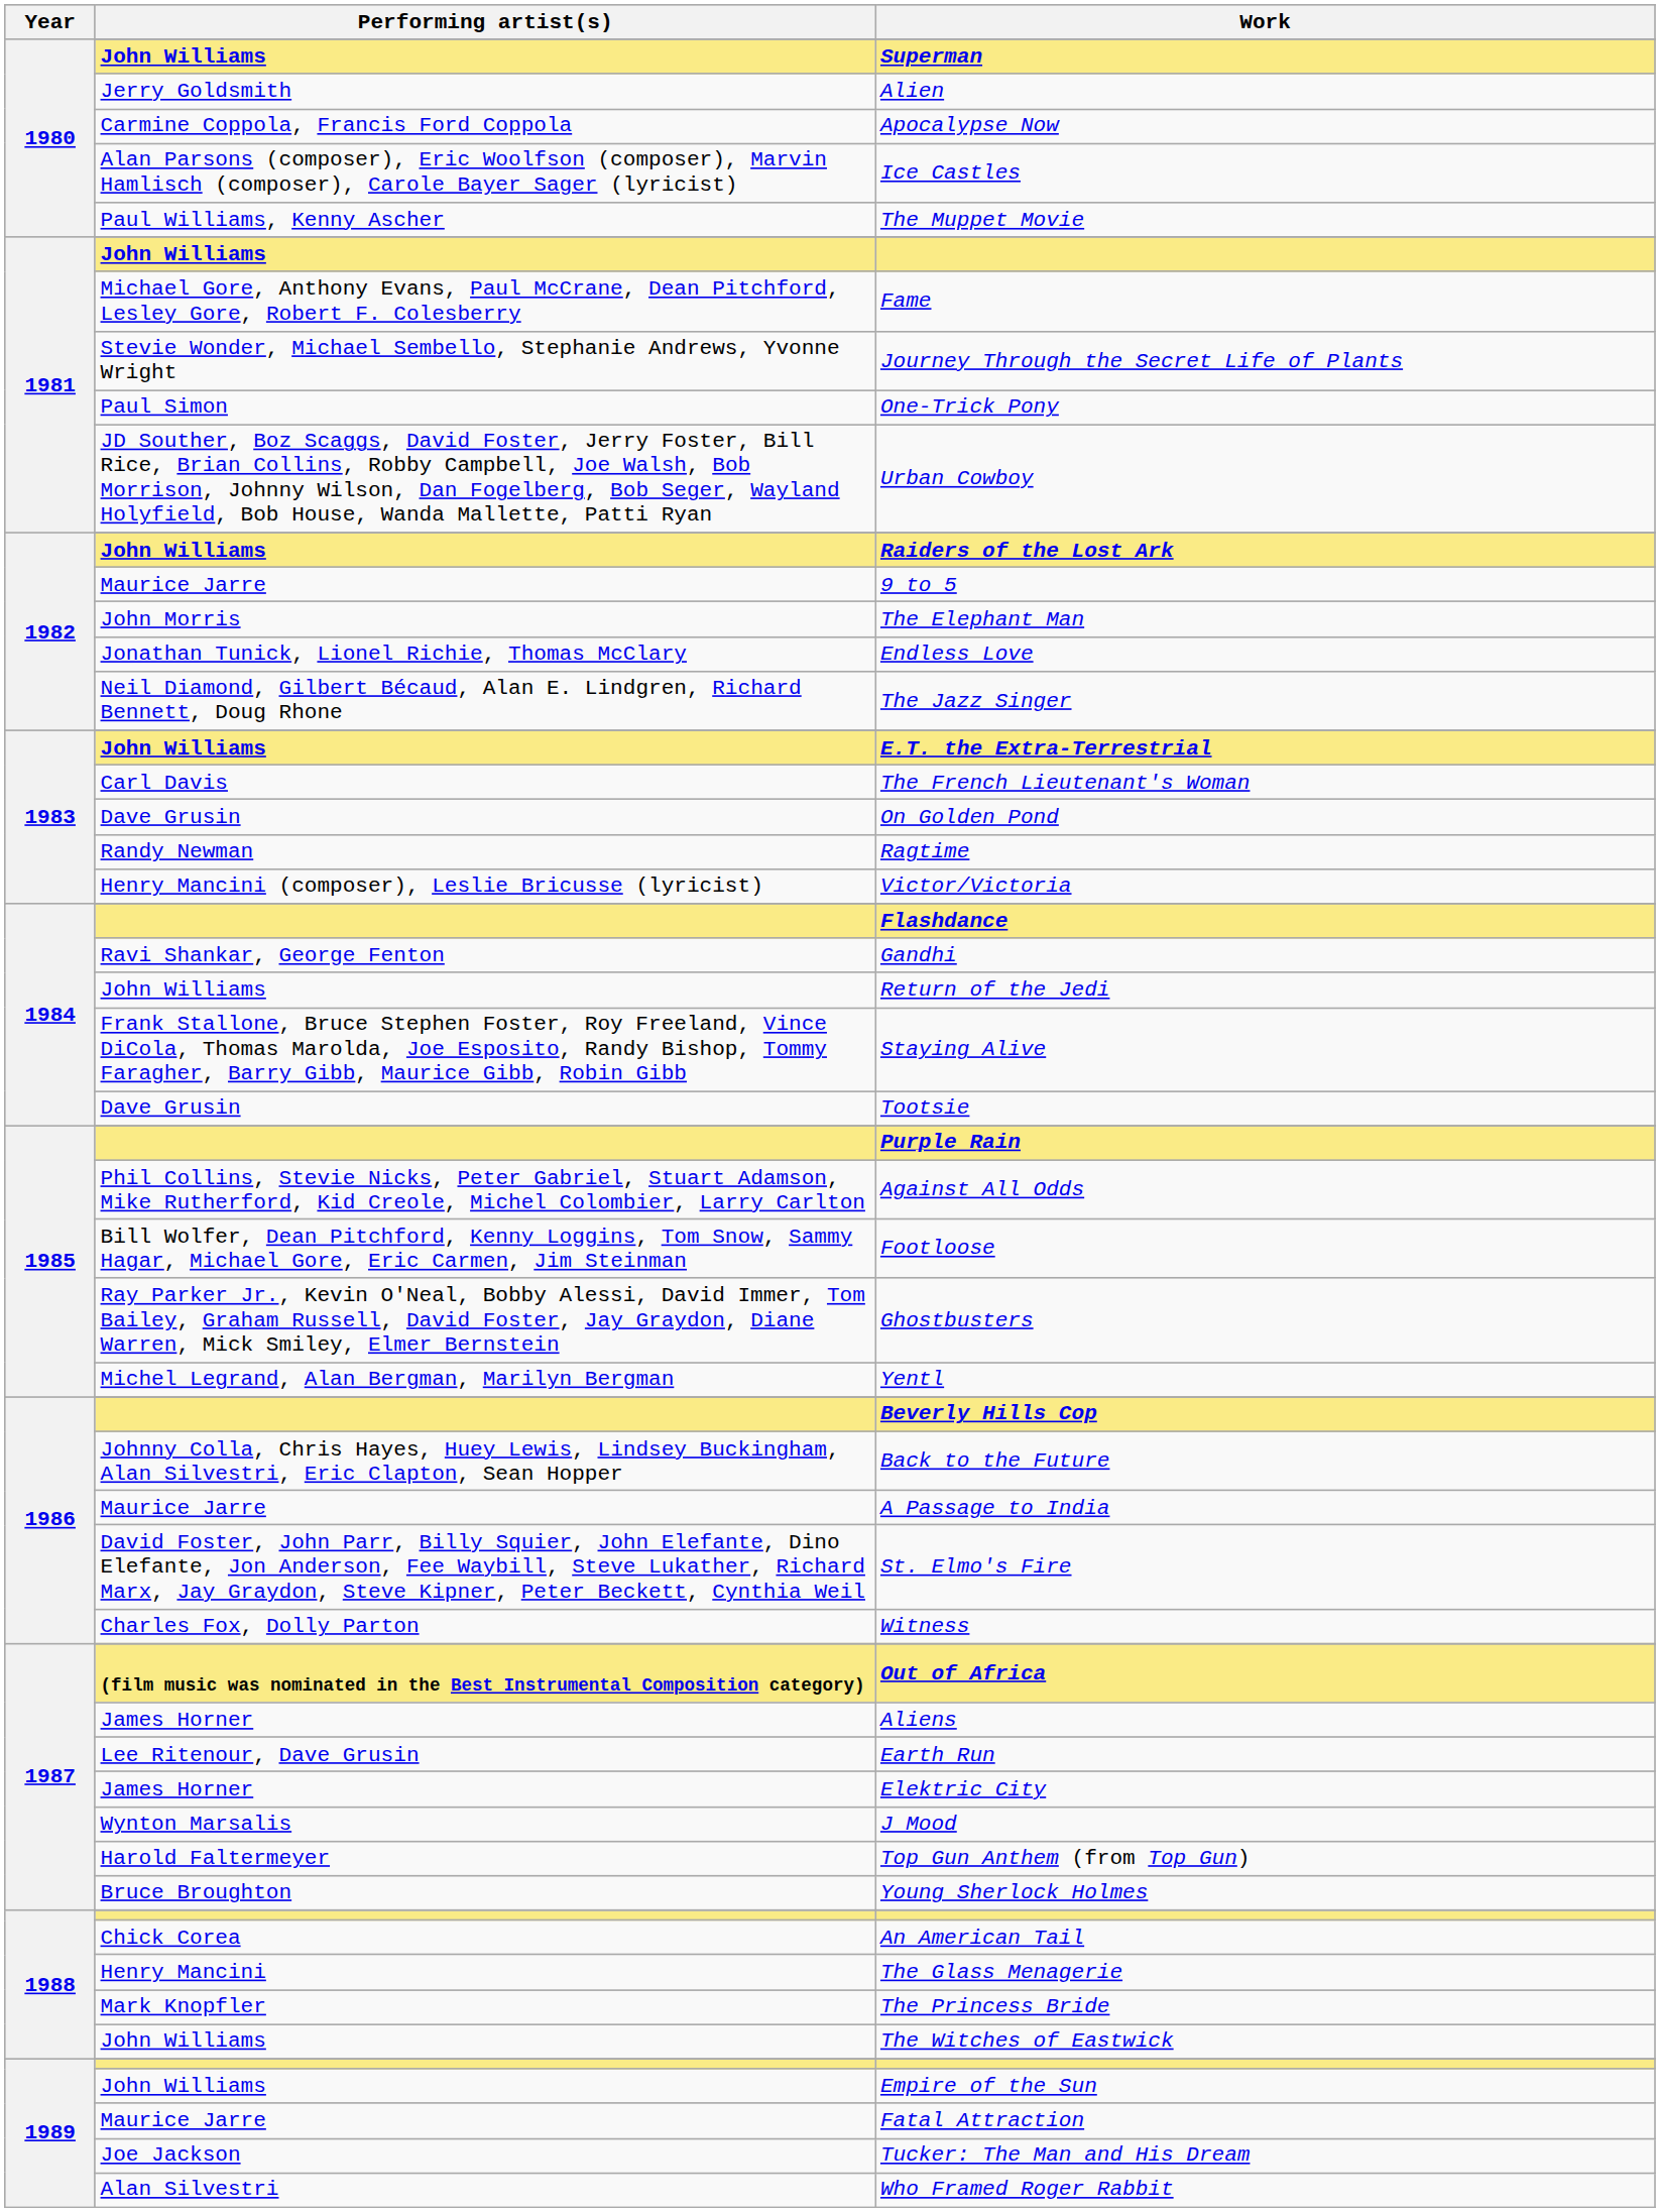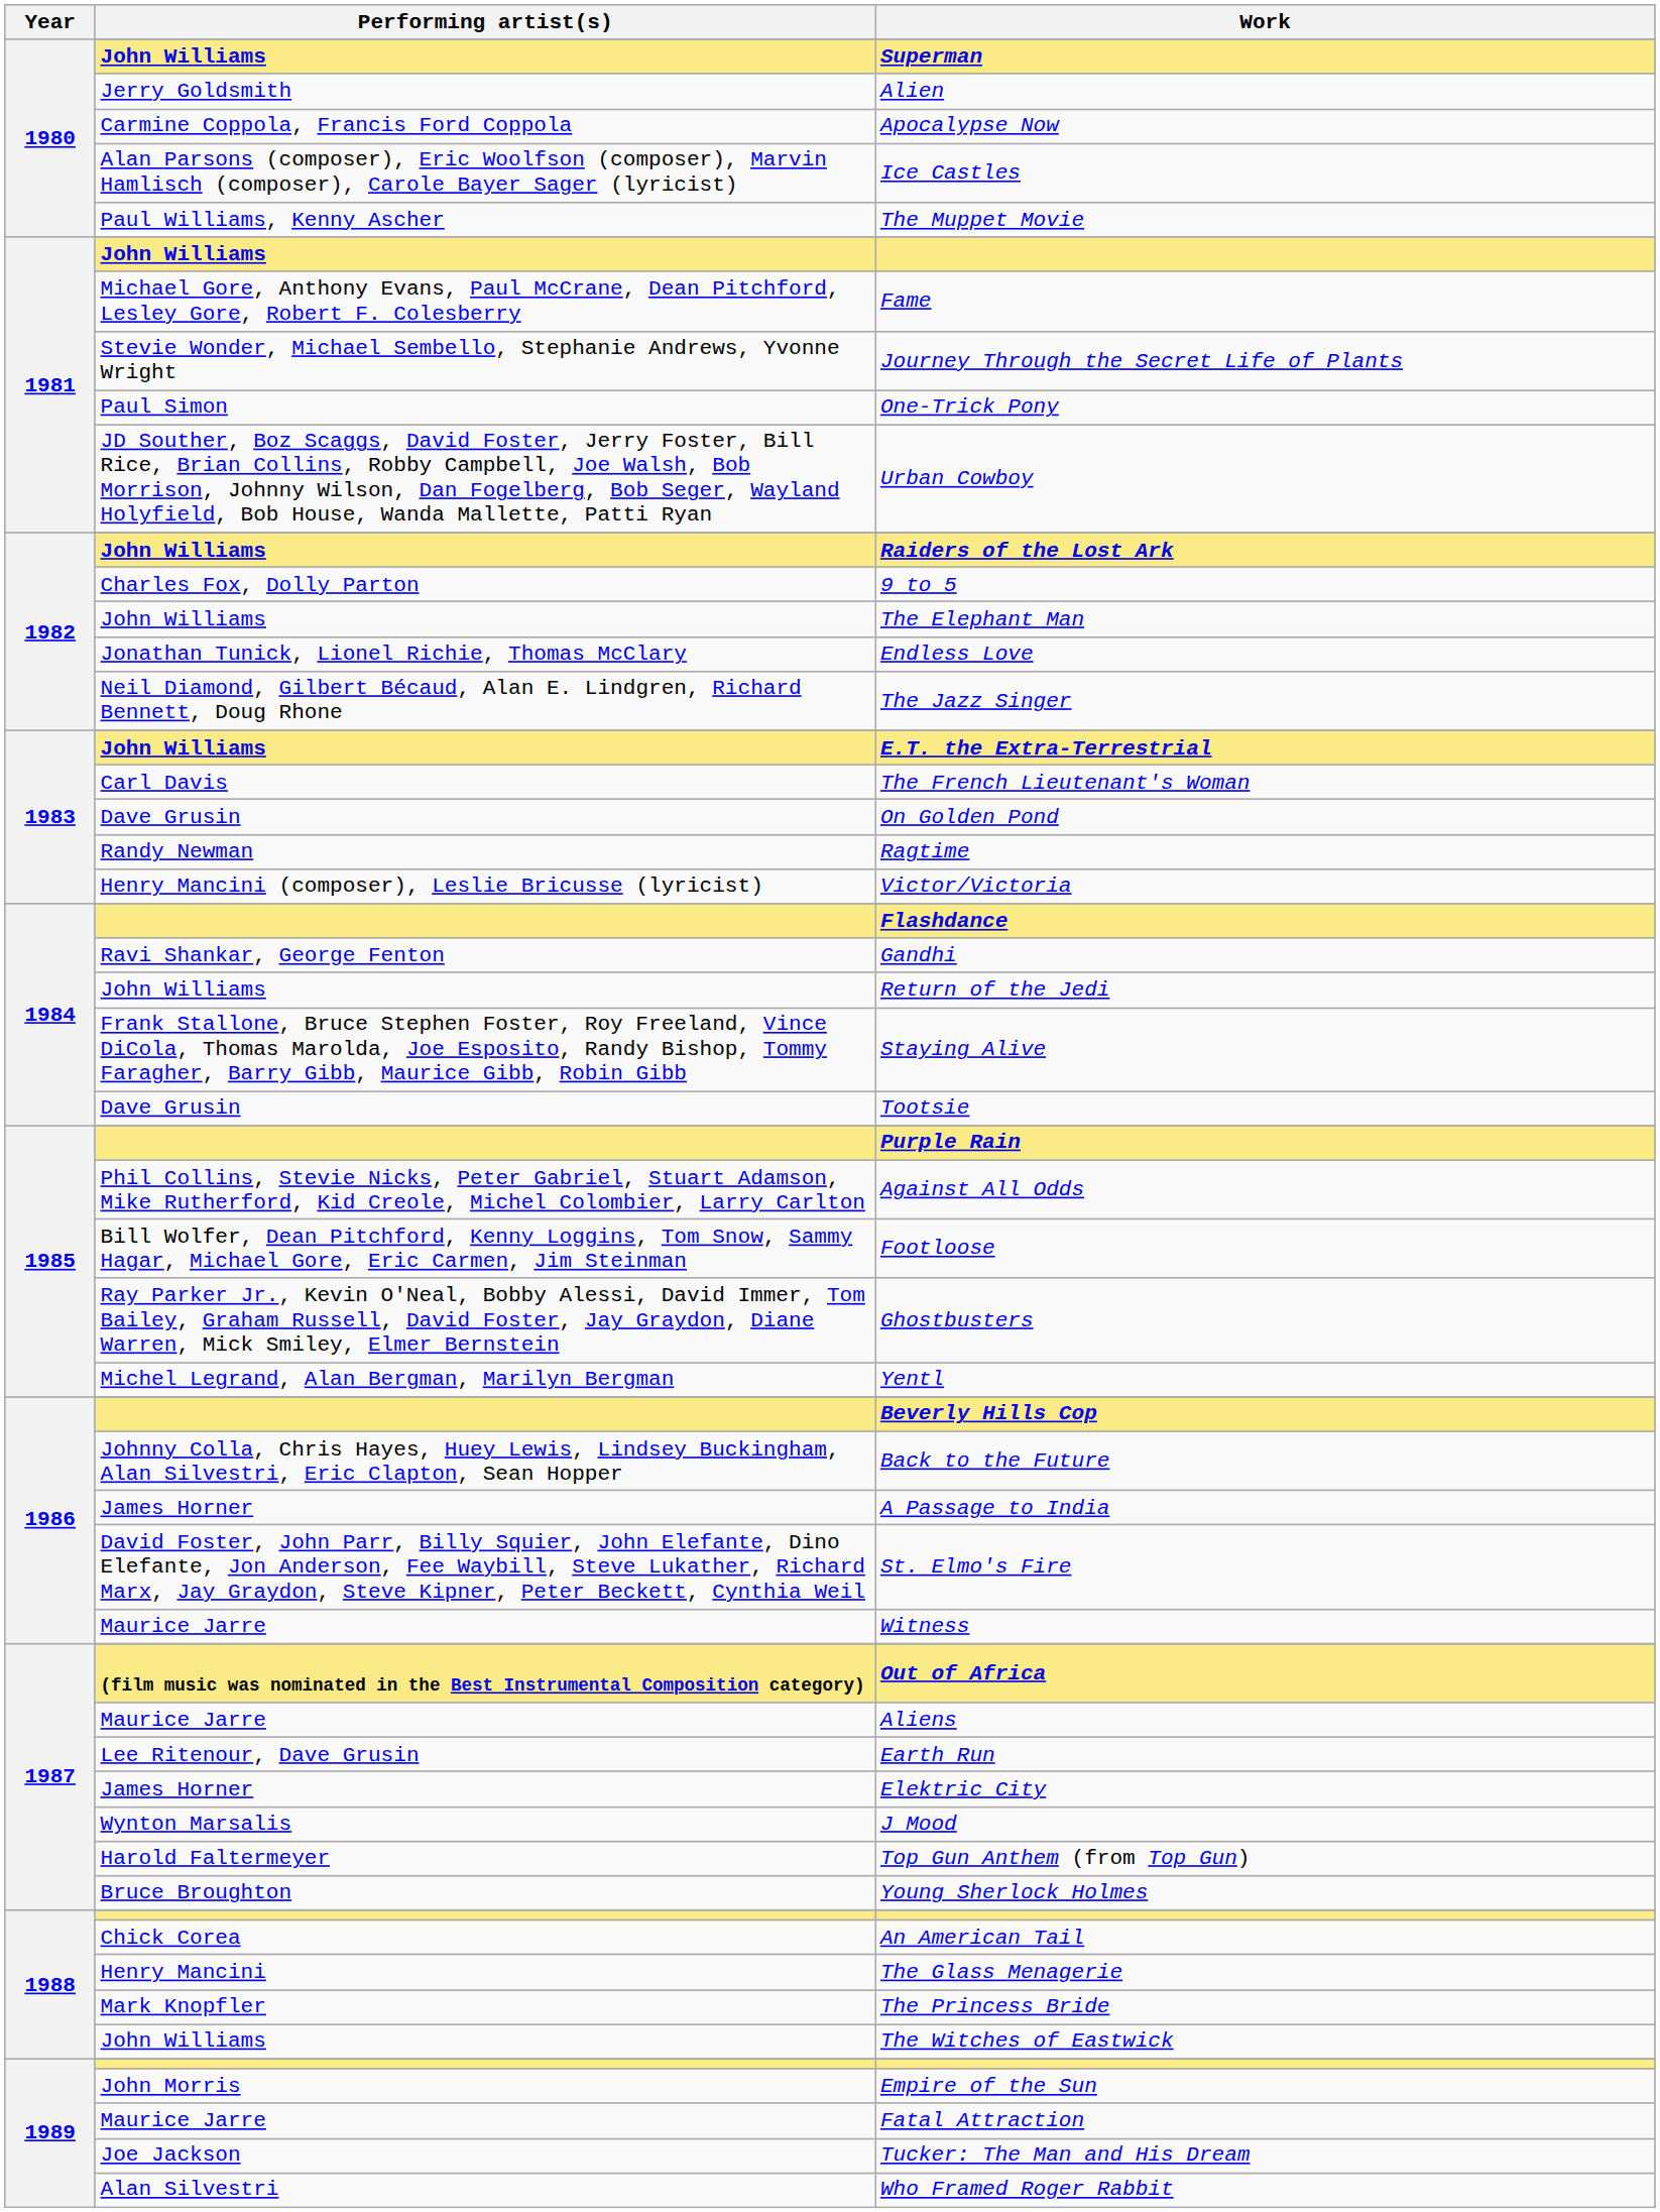 <table class="wikitable" style="width:80%">
 <tr>
 <th width="2%">Year</th>
 <th width="25%">Performing artist(s)</th>
 <th width="25%">Work</th>
 </tr>
 <tr>
 <th scope="row", rowspan=6, style="text-align:center;"><a href='#'>1980</a> <br></th>
 </tr>
 <tr style="background:#FAEB86">
 <td><strong><a href='#'>John Williams</a></strong></td>
 <td><strong> <em><a href='#'>Superman</a></em> </strong></td>
 </tr>
 <tr>
 <td><a href='#'>Jerry Goldsmith</a></td>
 <td><em><a href='#'>Alien</a></em></td>
 </tr>
 <tr>
 <td><a href='#'>Carmine Coppola</a>, <a href='#'>Francis Ford Coppola</a></td>
 <td><em><a href='#'>Apocalypse Now</a></em></td>
 </tr>
 <tr>
 <td><a href='#'>Alan Parsons</a> (composer), <a href='#'>Eric Woolfson</a> (composer), <a href='#'>Marvin Hamlisch</a> (composer), <a href='#'>Carole Bayer Sager</a> (lyricist)</td>
 <td><em><a href='#'>Ice Castles</a></em></td>
 </tr>
 <tr>
 <td><a href='#'>Paul Williams</a>, <a href='#'>Kenny Ascher</a></td>
 <td><em><a href='#'>The Muppet Movie</a></em></td>
 </tr>
 <tr>
 <th scope="row", rowspan=6, style="text-align:center;"><a href='#'>1981</a> <br></th>
 </tr>
 <tr style="background:#FAEB86">
 <td><strong><a href='#'>John Williams</a></strong></td>
 <td><strong> <em></em> </strong></td>
 </tr>
 <tr>
 <td><a href='#'>Michael Gore</a>, Anthony Evans, <a href='#'>Paul McCrane</a>, <a href='#'>Dean Pitchford</a>, <a href='#'>Lesley Gore</a>, <a href='#'>Robert F. Colesberry</a></td>
 <td><em><a href='#'>Fame</a></em></td>
 </tr>
 <tr>
 <td><a href='#'>Stevie Wonder</a>, <a href='#'>Michael Sembello</a>, Stephanie Andrews, Yvonne Wright</td>
 <td><em><a href='#'>Journey Through the Secret Life of Plants</a></em></td>
 </tr>
 <tr>
 <td><a href='#'>Paul Simon</a></td>
 <td><em><a href='#'>One-Trick Pony</a></em></td>
 </tr>
 <tr>
 <td><a href='#'>JD Souther</a>, <a href='#'>Boz Scaggs</a>, <a href='#'>David Foster</a>, Jerry Foster, Bill Rice, <a href='#'>Brian Collins</a>, Robby Campbell, <a href='#'>Joe Walsh</a>, <a href='#'>Bob Morrison</a>, Johnny Wilson, <a href='#'>Dan Fogelberg</a>, <a href='#'>Bob Seger</a>, <a href='#'>Wayland Holyfield</a>, Bob House, Wanda Mallette, Patti Ryan</td>
 <td><em><a href='#'>Urban Cowboy</a></em></td>
 </tr>
 <tr>
 <th scope="row", rowspan=6, style="text-align:center;"><a href='#'>1982</a> <br></th>
 </tr>
 <tr style="background:#FAEB86">
 <td><strong> <a href='#'>John Williams</a></strong></td>
 <td><strong> <em><a href='#'>Raiders of the Lost Ark</a></em> </strong></td>
 </tr>
 <tr>
-<td><a href='#'>Maurice Jarre</a></td>
+<td><a href='#'>Charles Fox</a>, <a href='#'>Dolly Parton</a></td>
 <td><em><a href='#'>9 to 5</a></em></td>
 </tr>
 <tr>
-<td><a href='#'>John Morris</a></td>
+<td><a href='#'>John Williams</a></td>
 <td><em><a href='#'>The Elephant Man</a></em></td>
 </tr>
 <tr>
 <td><a href='#'>Jonathan Tunick</a>, <a href='#'>Lionel Richie</a>, <a href='#'>Thomas McClary</a></td>
 <td><em><a href='#'>Endless Love</a></em></td>
 </tr>
 <tr>
 <td><a href='#'>Neil Diamond</a>, <a href='#'>Gilbert Bécaud</a>, Alan E. Lindgren, <a href='#'>Richard Bennett</a>, Doug Rhone</td>
 <td><em><a href='#'>The Jazz Singer</a></em></td>
 </tr>
 <tr>
 <th scope="row", rowspan=6, style="text-align:center;"><a href='#'>1983</a> <br></th>
 </tr>
 <tr style="background:#FAEB86">
 <td><strong><a href='#'>John Williams</a></strong></td>
 <td><strong> <em><a href='#'>E.T. the Extra-Terrestrial</a></em> </strong></td>
 </tr>
 <tr>
 <td><a href='#'>Carl Davis</a></td>
 <td><em><a href='#'>The French Lieutenant's Woman</a></em></td>
 </tr>
 <tr>
 <td><a href='#'>Dave Grusin</a></td>
 <td><em><a href='#'>On Golden Pond</a></em></td>
 </tr>
 <tr>
 <td><a href='#'>Randy Newman</a></td>
 <td><em><a href='#'>Ragtime</a></em></td>
 </tr>
 <tr>
 <td><a href='#'>Henry Mancini</a> (composer), <a href='#'>Leslie Bricusse</a> (lyricist)</td>
 <td><em><a href='#'>Victor/Victoria</a></em></td>
 </tr>
 <tr>
 <th scope="row", rowspan=6, style="text-align:center;"><a href='#'>1984</a> <br></th>
 </tr>
 <tr style="background:#FAEB86">
 <td><strong>  </strong></td>
 <td><strong> <em><a href='#'>Flashdance</a></em> </strong></td>
 </tr>
 <tr>
 <td><a href='#'>Ravi Shankar</a>, <a href='#'>George Fenton</a></td>
 <td><em><a href='#'>Gandhi</a></em></td>
 </tr>
 <tr>
 <td><a href='#'>John Williams</a></td>
 <td><em><a href='#'>Return of the Jedi</a></em></td>
 </tr>
 <tr>
 <td><a href='#'>Frank Stallone</a>, Bruce Stephen Foster, Roy Freeland, <a href='#'>Vince DiCola</a>, Thomas Marolda, <a href='#'>Joe Esposito</a>, Randy Bishop, <a href='#'>Tommy Faragher</a>, <a href='#'>Barry Gibb</a>, <a href='#'>Maurice Gibb</a>, <a href='#'>Robin Gibb</a></td>
 <td><em><a href='#'>Staying Alive</a></em></td>
 </tr>
 <tr>
 <td><a href='#'>Dave Grusin</a></td>
 <td><em><a href='#'>Tootsie</a></em></td>
 </tr>
 <tr>
 <th scope="row", rowspan=6, style="text-align:center;"><a href='#'>1985</a> <br></th>
 </tr>
 <tr style="background:#FAEB86">
 <td><strong>  </strong></td>
 <td><strong> <em><a href='#'>Purple Rain</a></em> </strong></td>
 </tr>
 <tr>
 <td><a href='#'>Phil Collins</a>, <a href='#'>Stevie Nicks</a>, <a href='#'>Peter Gabriel</a>, <a href='#'>Stuart Adamson</a>, <a href='#'>Mike Rutherford</a>, <a href='#'>Kid Creole</a>, <a href='#'>Michel Colombier</a>, <a href='#'>Larry Carlton</a></td>
 <td><em><a href='#'>Against All Odds</a></em></td>
 </tr>
 <tr>
 <td>Bill Wolfer, <a href='#'>Dean Pitchford</a>, <a href='#'>Kenny Loggins</a>, <a href='#'>Tom Snow</a>, <a href='#'>Sammy Hagar</a>, <a href='#'>Michael Gore</a>, <a href='#'>Eric Carmen</a>, <a href='#'>Jim Steinman</a></td>
 <td><em><a href='#'>Footloose</a></em></td>
 </tr>
 <tr>
 <td><a href='#'>Ray Parker Jr.</a>, Kevin O'Neal, Bobby Alessi, David Immer, <a href='#'>Tom Bailey</a>, <a href='#'>Graham Russell</a>, <a href='#'>David Foster</a>, <a href='#'>Jay Graydon</a>, <a href='#'>Diane Warren</a>, Mick Smiley, <a href='#'>Elmer Bernstein</a></td>
 <td><em><a href='#'>Ghostbusters</a></em></td>
 </tr>
 <tr>
 <td><a href='#'>Michel Legrand</a>, <a href='#'>Alan Bergman</a>, <a href='#'>Marilyn Bergman</a></td>
 <td><em><a href='#'>Yentl</a></em></td>
 </tr>
 <tr>
 <th scope="row", rowspan=6, style="text-align:center;"><a href='#'>1986</a> <br></th>
 </tr>
 <tr style="background:#FAEB86">
 <td><strong>  </strong></td>
 <td><strong> <em><a href='#'>Beverly Hills Cop</a></em> </strong></td>
 </tr>
 <tr>
 <td><a href='#'>Johnny Colla</a>, Chris Hayes, <a href='#'>Huey Lewis</a>, <a href='#'>Lindsey Buckingham</a>, <a href='#'>Alan Silvestri</a>, <a href='#'>Eric Clapton</a>, Sean Hopper</td>
 <td><em><a href='#'>Back to the Future</a></em></td>
 </tr>
 <tr>
-<td><a href='#'>Maurice Jarre</a></td>
+<td><a href='#'>James Horner</a></td>
 <td><em><a href='#'>A Passage to India</a></em></td>
 </tr>
 <tr>
 <td><a href='#'>David Foster</a>, <a href='#'>John Parr</a>, <a href='#'>Billy Squier</a>, <a href='#'>John Elefante</a>, Dino Elefante, <a href='#'>Jon Anderson</a>, <a href='#'>Fee Waybill</a>, <a href='#'>Steve Lukather</a>, <a href='#'>Richard Marx</a>, <a href='#'>Jay Graydon</a>, <a href='#'>Steve Kipner</a>, <a href='#'>Peter Beckett</a>, <a href='#'>Cynthia Weil</a></td>
 <td><em><a href='#'>St. Elmo's Fire</a></em></td>
 </tr>
 <tr>
-<td><a href='#'>Charles Fox</a>, <a href='#'>Dolly Parton</a></td>
+<td><a href='#'>Maurice Jarre</a></td>
 <td><em><a href='#'>Witness</a></em></td>
 </tr>
 <tr>
 <th scope="row", rowspan=8, style="text-align:center;"><a href='#'>1987</a> <br></th>
 </tr>
 <tr style="background:#FAEB86">
 <td><strong>  <br> <small>(film music was nominated in the <a href='#'>Best Instrumental Composition</a> category)</small> </strong></td>
 <td><strong> <em><a href='#'>Out of Africa</a></em> </strong></td>
 </tr>
 <tr>
-<td><a href='#'>James Horner</a></td>
+<td><a href='#'>Maurice Jarre</a></td>
 <td><em><a href='#'>Aliens</a></em></td>
 </tr>
 <tr>
 <td><a href='#'>Lee Ritenour</a>, <a href='#'>Dave Grusin</a></td>
 <td><em><a href='#'>Earth Run</a></em></td>
 </tr>
 <tr>
 <td><a href='#'>James Horner</a></td>
 <td><em><a href='#'>Elektric City</a></em></td>
 </tr>
 <tr>
 <td><a href='#'>Wynton Marsalis</a></td>
 <td><em><a href='#'>J Mood</a></em></td>
 </tr>
 <tr>
 <td><a href='#'>Harold Faltermeyer</a></td>
 <td><em><a href='#'>Top Gun Anthem</a></em> (from <em><a href='#'>Top Gun</a></em>)</td>
 </tr>
 <tr>
 <td><a href='#'>Bruce Broughton</a></td>
 <td><em><a href='#'>Young Sherlock Holmes</a></em></td>
 </tr>
 <tr>
 <th scope="row", rowspan=6, style="text-align:center;"><a href='#'>1988</a> <br></th>
 </tr>
 <tr style="background:#FAEB86">
 <td><strong>  </strong></td>
 <td><strong> <em></em> </strong></td>
 </tr>
 <tr>
 <td><a href='#'>Chick Corea</a></td>
 <td><em><a href='#'>An American Tail</a></em></td>
 </tr>
 <tr>
 <td><a href='#'>Henry Mancini</a></td>
 <td><em><a href='#'>The Glass Menagerie</a></em></td>
 </tr>
 <tr>
 <td><a href='#'>Mark Knopfler</a></td>
 <td><em><a href='#'>The Princess Bride</a></em></td>
 </tr>
 <tr>
 <td><a href='#'>John Williams</a></td>
 <td><em><a href='#'>The Witches of Eastwick</a></em></td>
 </tr>
 <tr>
 <th scope="row", rowspan=6, style="text-align:center;"><a href='#'>1989</a> <br></th>
 </tr>
 <tr style="background:#FAEB86">
 <td><strong>  </strong></td>
 <td><strong> <em></em> </strong></td>
 </tr>
 <tr>
-<td><a href='#'>John Williams</a></td>
+<td><a href='#'>John Morris</a></td>
 <td><em><a href='#'>Empire of the Sun</a></em></td>
 </tr>
 <tr>
 <td><a href='#'>Maurice Jarre</a></td>
 <td><em><a href='#'>Fatal Attraction</a></em></td>
 </tr>
 <tr>
 <td><a href='#'>Joe Jackson</a></td>
 <td><em><a href='#'>Tucker: The Man and His Dream</a></em></td>
 </tr>
 <tr>
 <td><a href='#'>Alan Silvestri</a></td>
 <td><em><a href='#'>Who Framed Roger Rabbit</a></em></td>
 </tr>
 <tr>
 </tr>
 </table>
